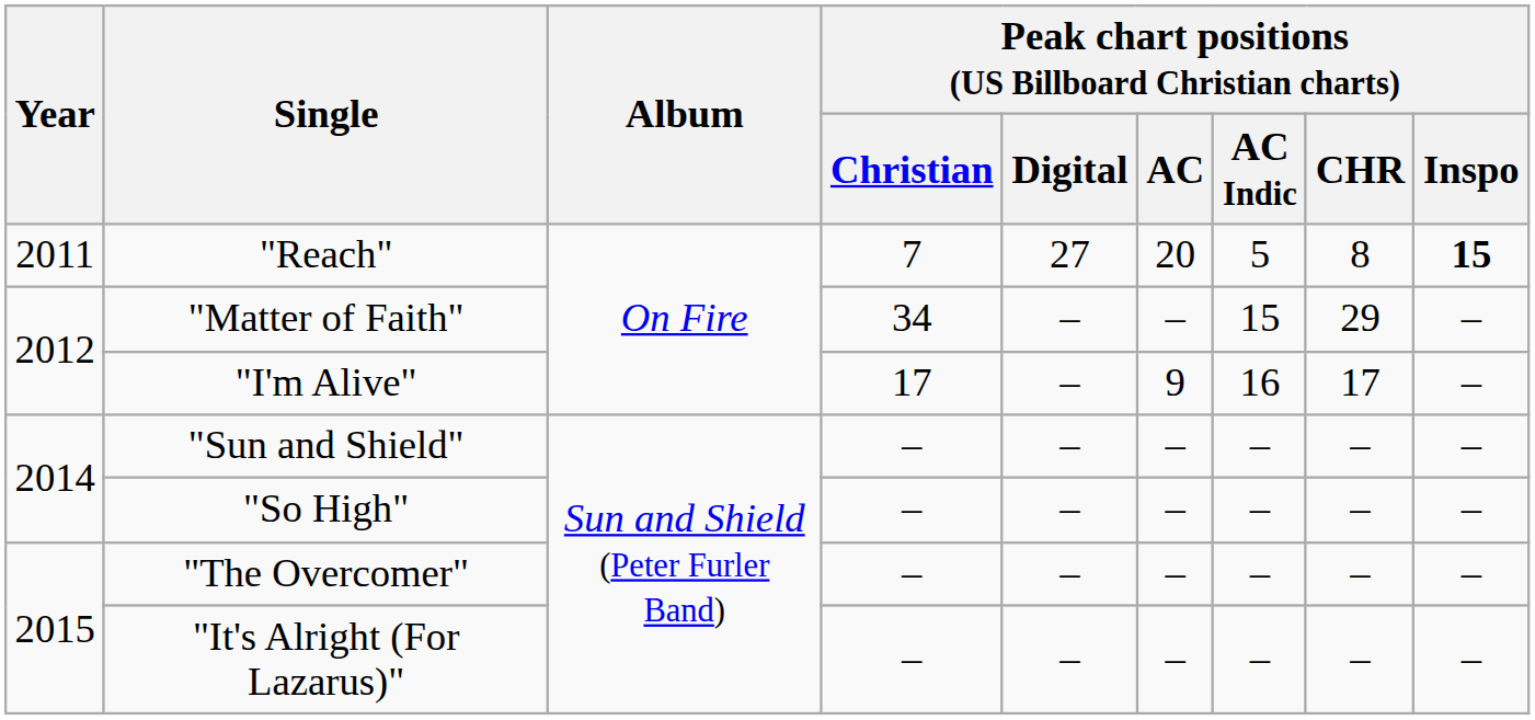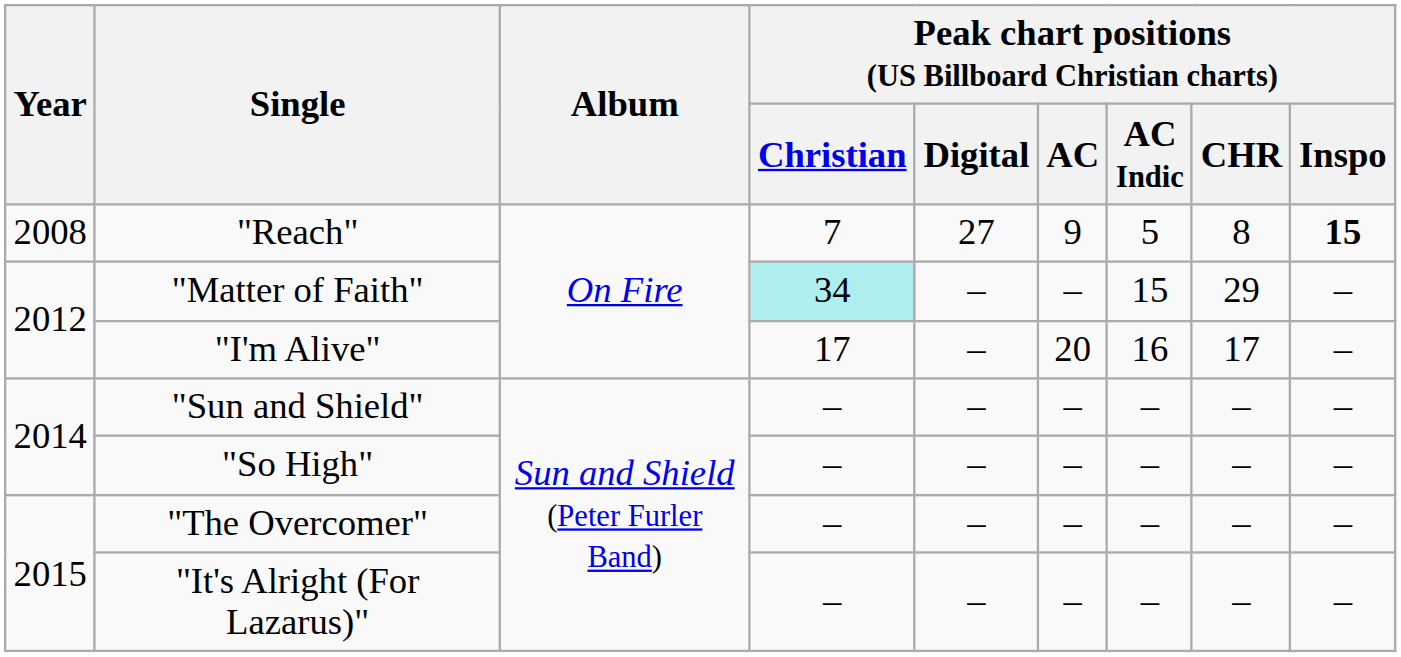 <table class="wikitable" style="text-align:center;">
 <tr>
 <th rowspan="2">Year</th>
 <th rowspan="2">Single</th>
 <th rowspan="2">Album</th>
 <th colspan="6">Peak chart positions<br><small>(US Billboard Christian charts)</small></th>
 </tr>
 <tr>
 <th><a href='#'>Christian</a></th>
 <th>Digital</th>
 <th>AC</th>
 <th>AC<br><small>Indic</small></th>
 <th>CHR</th>
 <th>Inspo</th>
 </tr>
 <tr>
-<td>2011</td>
+<td>2008</td>
 <td>"Reach"</td>
 <td rowspan="3"><em><a href='#'>On Fire</a></em></td>
 <td>7</td>
 <td>27</td>
-<td>20</td>
+<td>9</td>
 <td>5</td>
 <td>8</td>
 <td><strong>15</strong></td>
 </tr>
 <tr>
 <td rowspan="2">2012</td>
 <td>"Matter of Faith"</td>
-<td>34</td>
+<td style="background: paleturquoise;">34</td>
 <td>–</td>
 <td>–</td>
 <td>15</td>
 <td>29</td>
 <td>–</td>
 </tr>
 <tr>
 <td>"I'm Alive"</td>
 <td>17</td>
 <td>–</td>
-<td>9</td>
+<td>20</td>
 <td>16</td>
 <td>17</td>
 <td>–</td>
 </tr>
 <tr>
 <td rowspan="2">2014</td>
 <td>"Sun and Shield"</td>
 <td rowspan="4"><em><a href='#'>Sun and Shield</a></em><br><small>(<a href='#'>Peter Furler Band</a>)</small></td>
 <td>–</td>
 <td>–</td>
 <td>–</td>
 <td>–</td>
 <td>–</td>
 <td>–</td>
 </tr>
 <tr>
 <td>"So High"</td>
 <td>–</td>
 <td>–</td>
 <td>–</td>
 <td>–</td>
 <td>–</td>
 <td>–</td>
 </tr>
 <tr>
 <td rowspan="2">2015</td>
 <td>"The Overcomer"</td>
 <td>–</td>
 <td>–</td>
 <td>–</td>
 <td>–</td>
 <td>–</td>
 <td>–</td>
 </tr>
 <tr>
 <td>"It's Alright (For Lazarus)"</td>
 <td>–</td>
 <td>–</td>
 <td>–</td>
 <td>–</td>
 <td>–</td>
 <td>–</td>
 </tr>
 </table>
